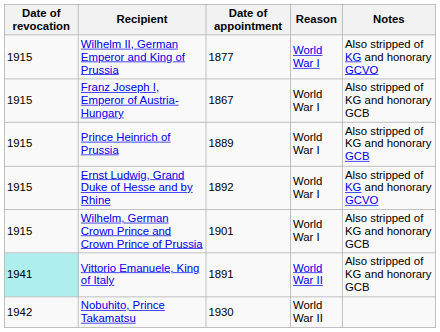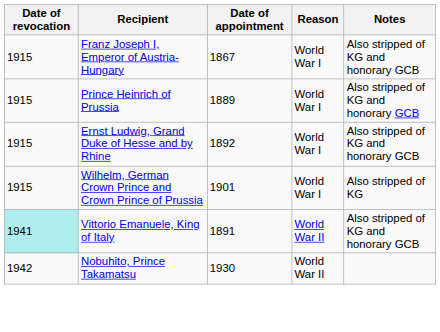 <table class="wikitable">
 <tr>
 <th>Date of revocation</th>
 <th>Recipient</th>
 <th>Date of appointment</th>
 <th>Reason</th>
 <th>Notes</th>
-</tr>
-<tr>
-<td>1915</td>
-<td><a href='#'>Wilhelm II, German Emperor and King of Prussia</a></td>
-<td>1877</td>
-<td><a href='#'>World War I</a></td>
-<td>Also stripped of <a href='#'>KG</a> and honorary <a href='#'>GCVO</a></td>
 </tr>
 <tr>
 <td>1915</td>
 <td><a href='#'>Franz Joseph I, Emperor of Austria-Hungary</a></td>
 <td>1867</td>
 <td>World War I</td>
 <td>Also stripped of KG and honorary GCB</td>
 </tr>
 <tr>
 <td>1915</td>
 <td><a href='#'>Prince Heinrich of Prussia</a></td>
 <td>1889</td>
 <td>World War I</td>
 <td>Also stripped of KG and honorary <a href='#'>GCB</a></td>
 </tr>
 <tr>
 <td>1915</td>
 <td><a href='#'>Ernst Ludwig, Grand Duke of Hesse and by Rhine</a></td>
 <td>1892</td>
 <td>World War I</td>
-<td>Also stripped of <a href='#'>KG</a> and honorary <a href='#'>GCVO</a></td>
+<td>Also stripped of KG and honorary GCB</td>
 </tr>
 <tr>
 <td>1915</td>
 <td><a href='#'>Wilhelm, German Crown Prince and Crown Prince of Prussia</a></td>
 <td>1901</td>
 <td>World War I</td>
-<td>Also stripped of KG and honorary GCB</td>
+<td>Also stripped of KG</td>
 </tr>
 <tr>
 <td style="background: paleturquoise;">1941</td>
 <td><a href='#'>Vittorio Emanuele, King of Italy</a></td>
 <td>1891</td>
 <td><a href='#'>World War II</a></td>
 <td>Also stripped of KG and honorary GCB</td>
 </tr>
 <tr>
 <td>1942</td>
 <td><a href='#'>Nobuhito, Prince Takamatsu</a></td>
 <td>1930</td>
 <td>World War II</td>
 <td></td>
 </tr>
 </table>
